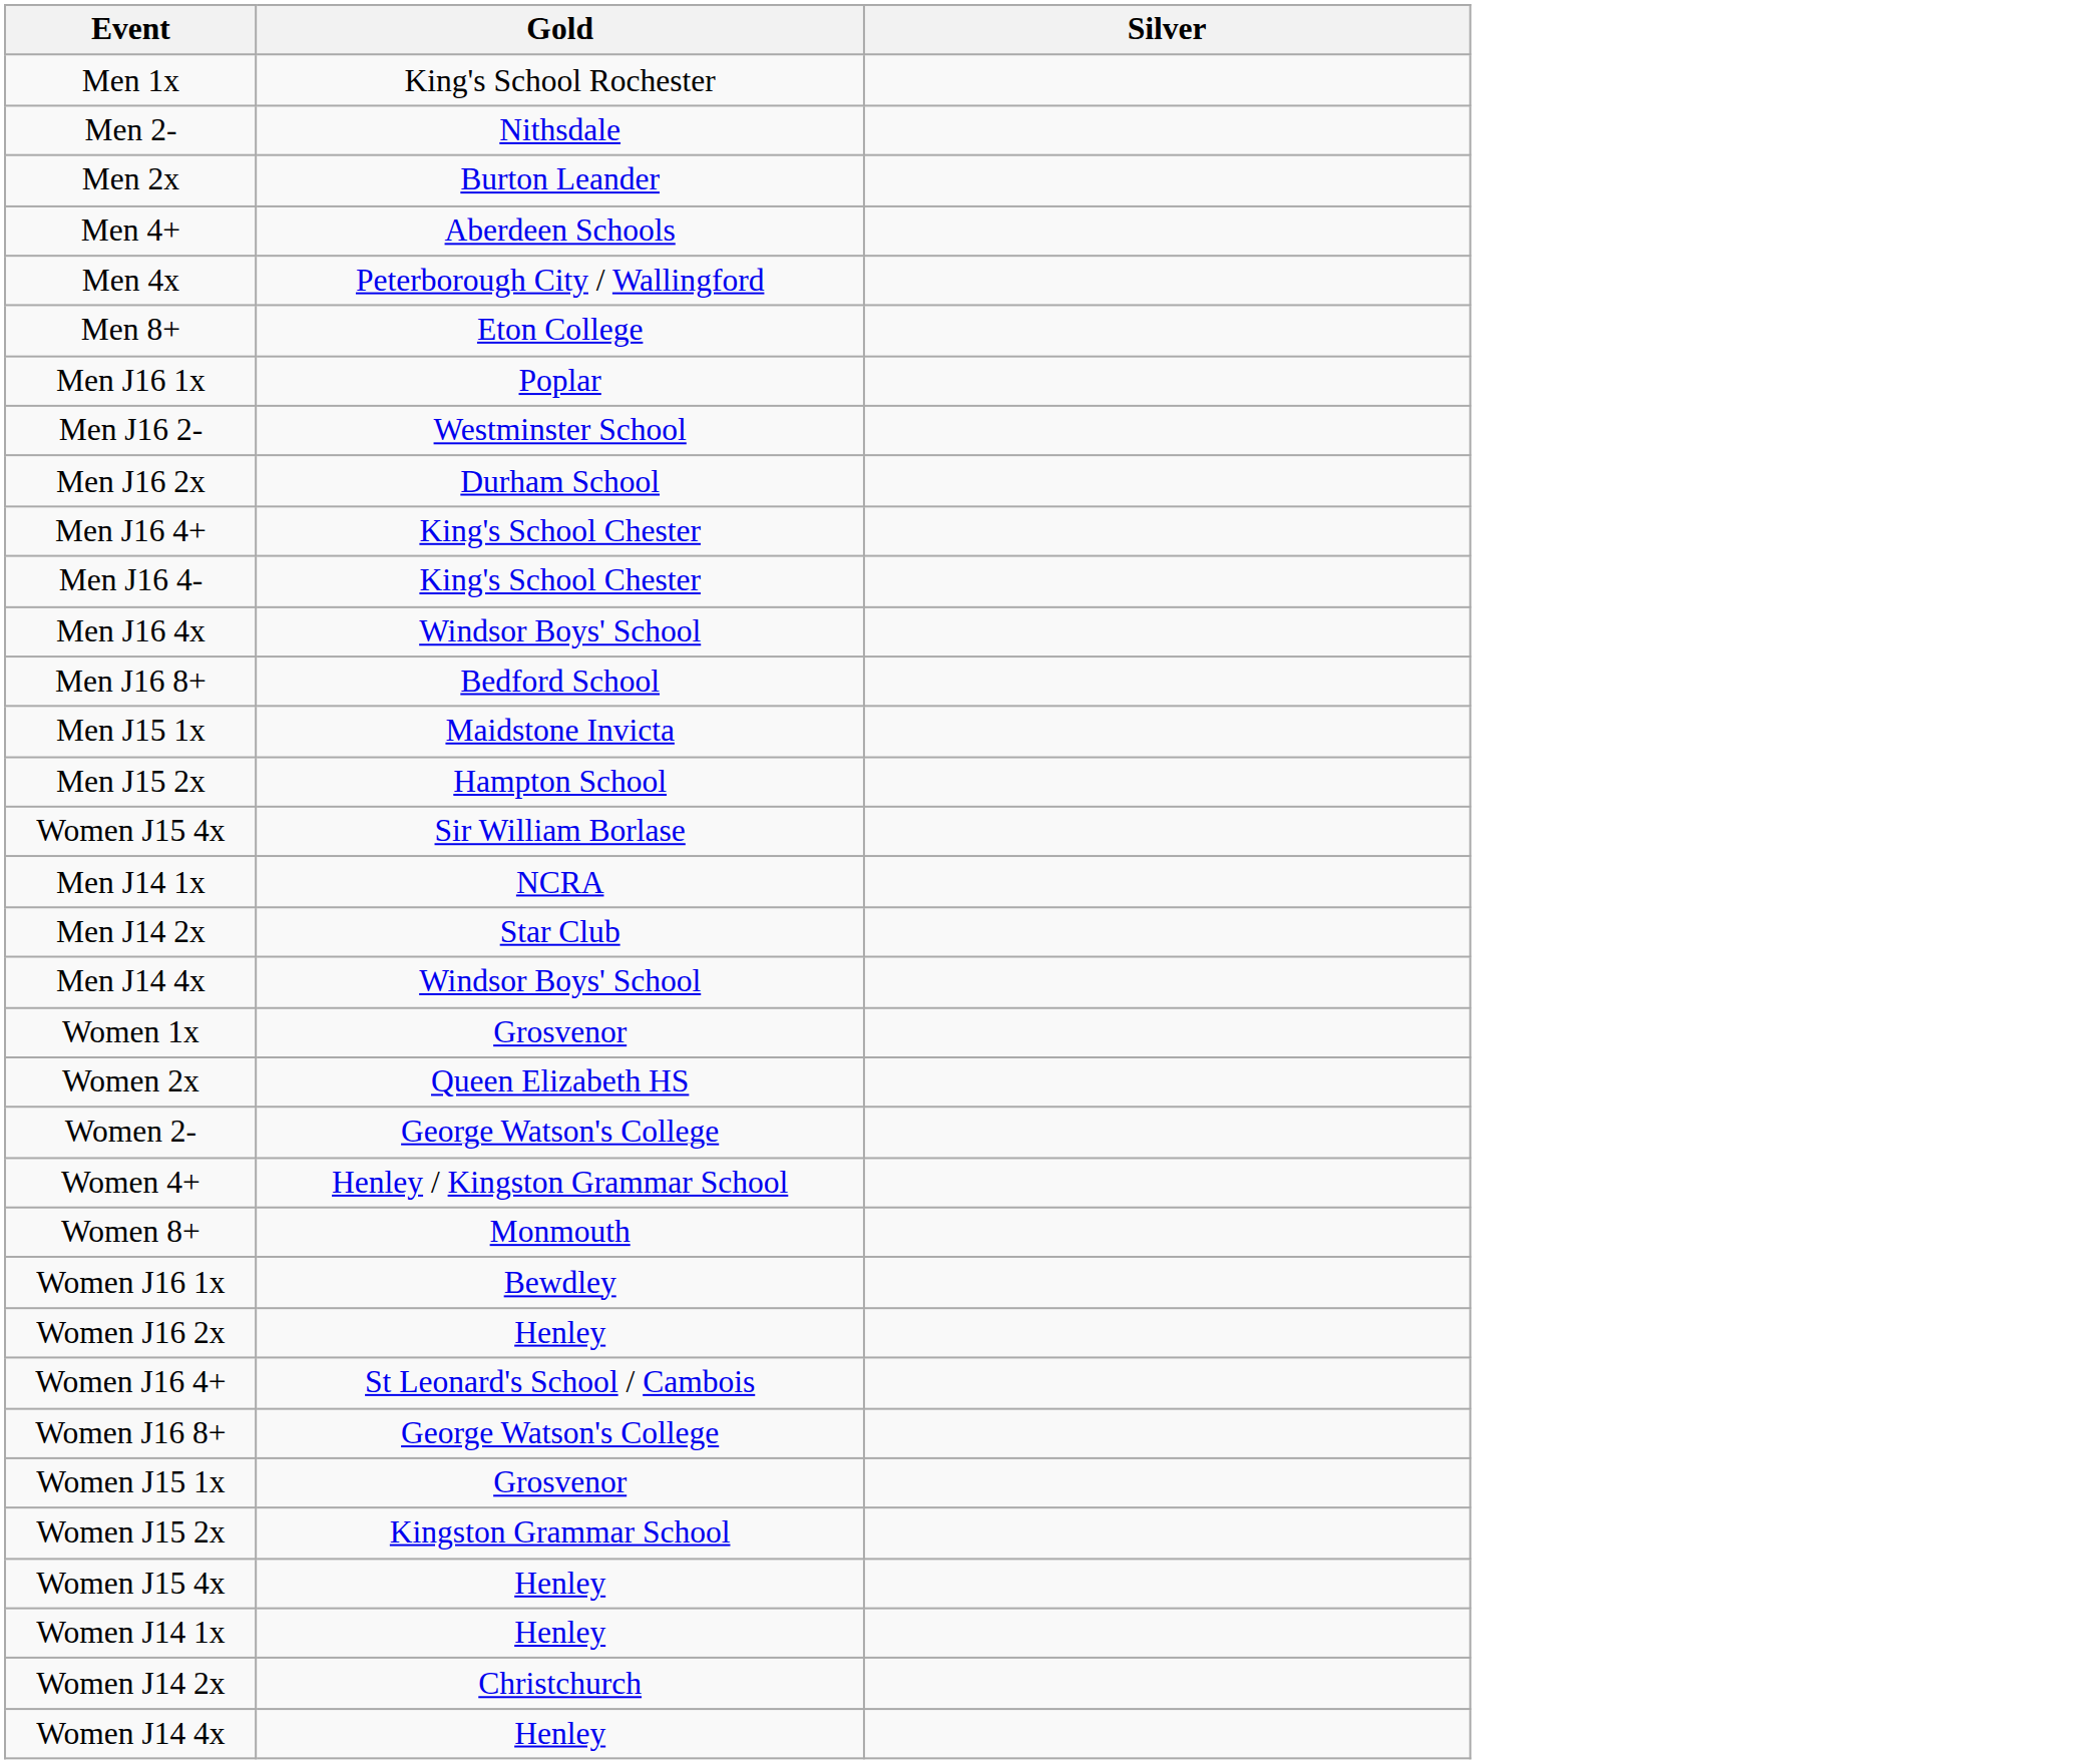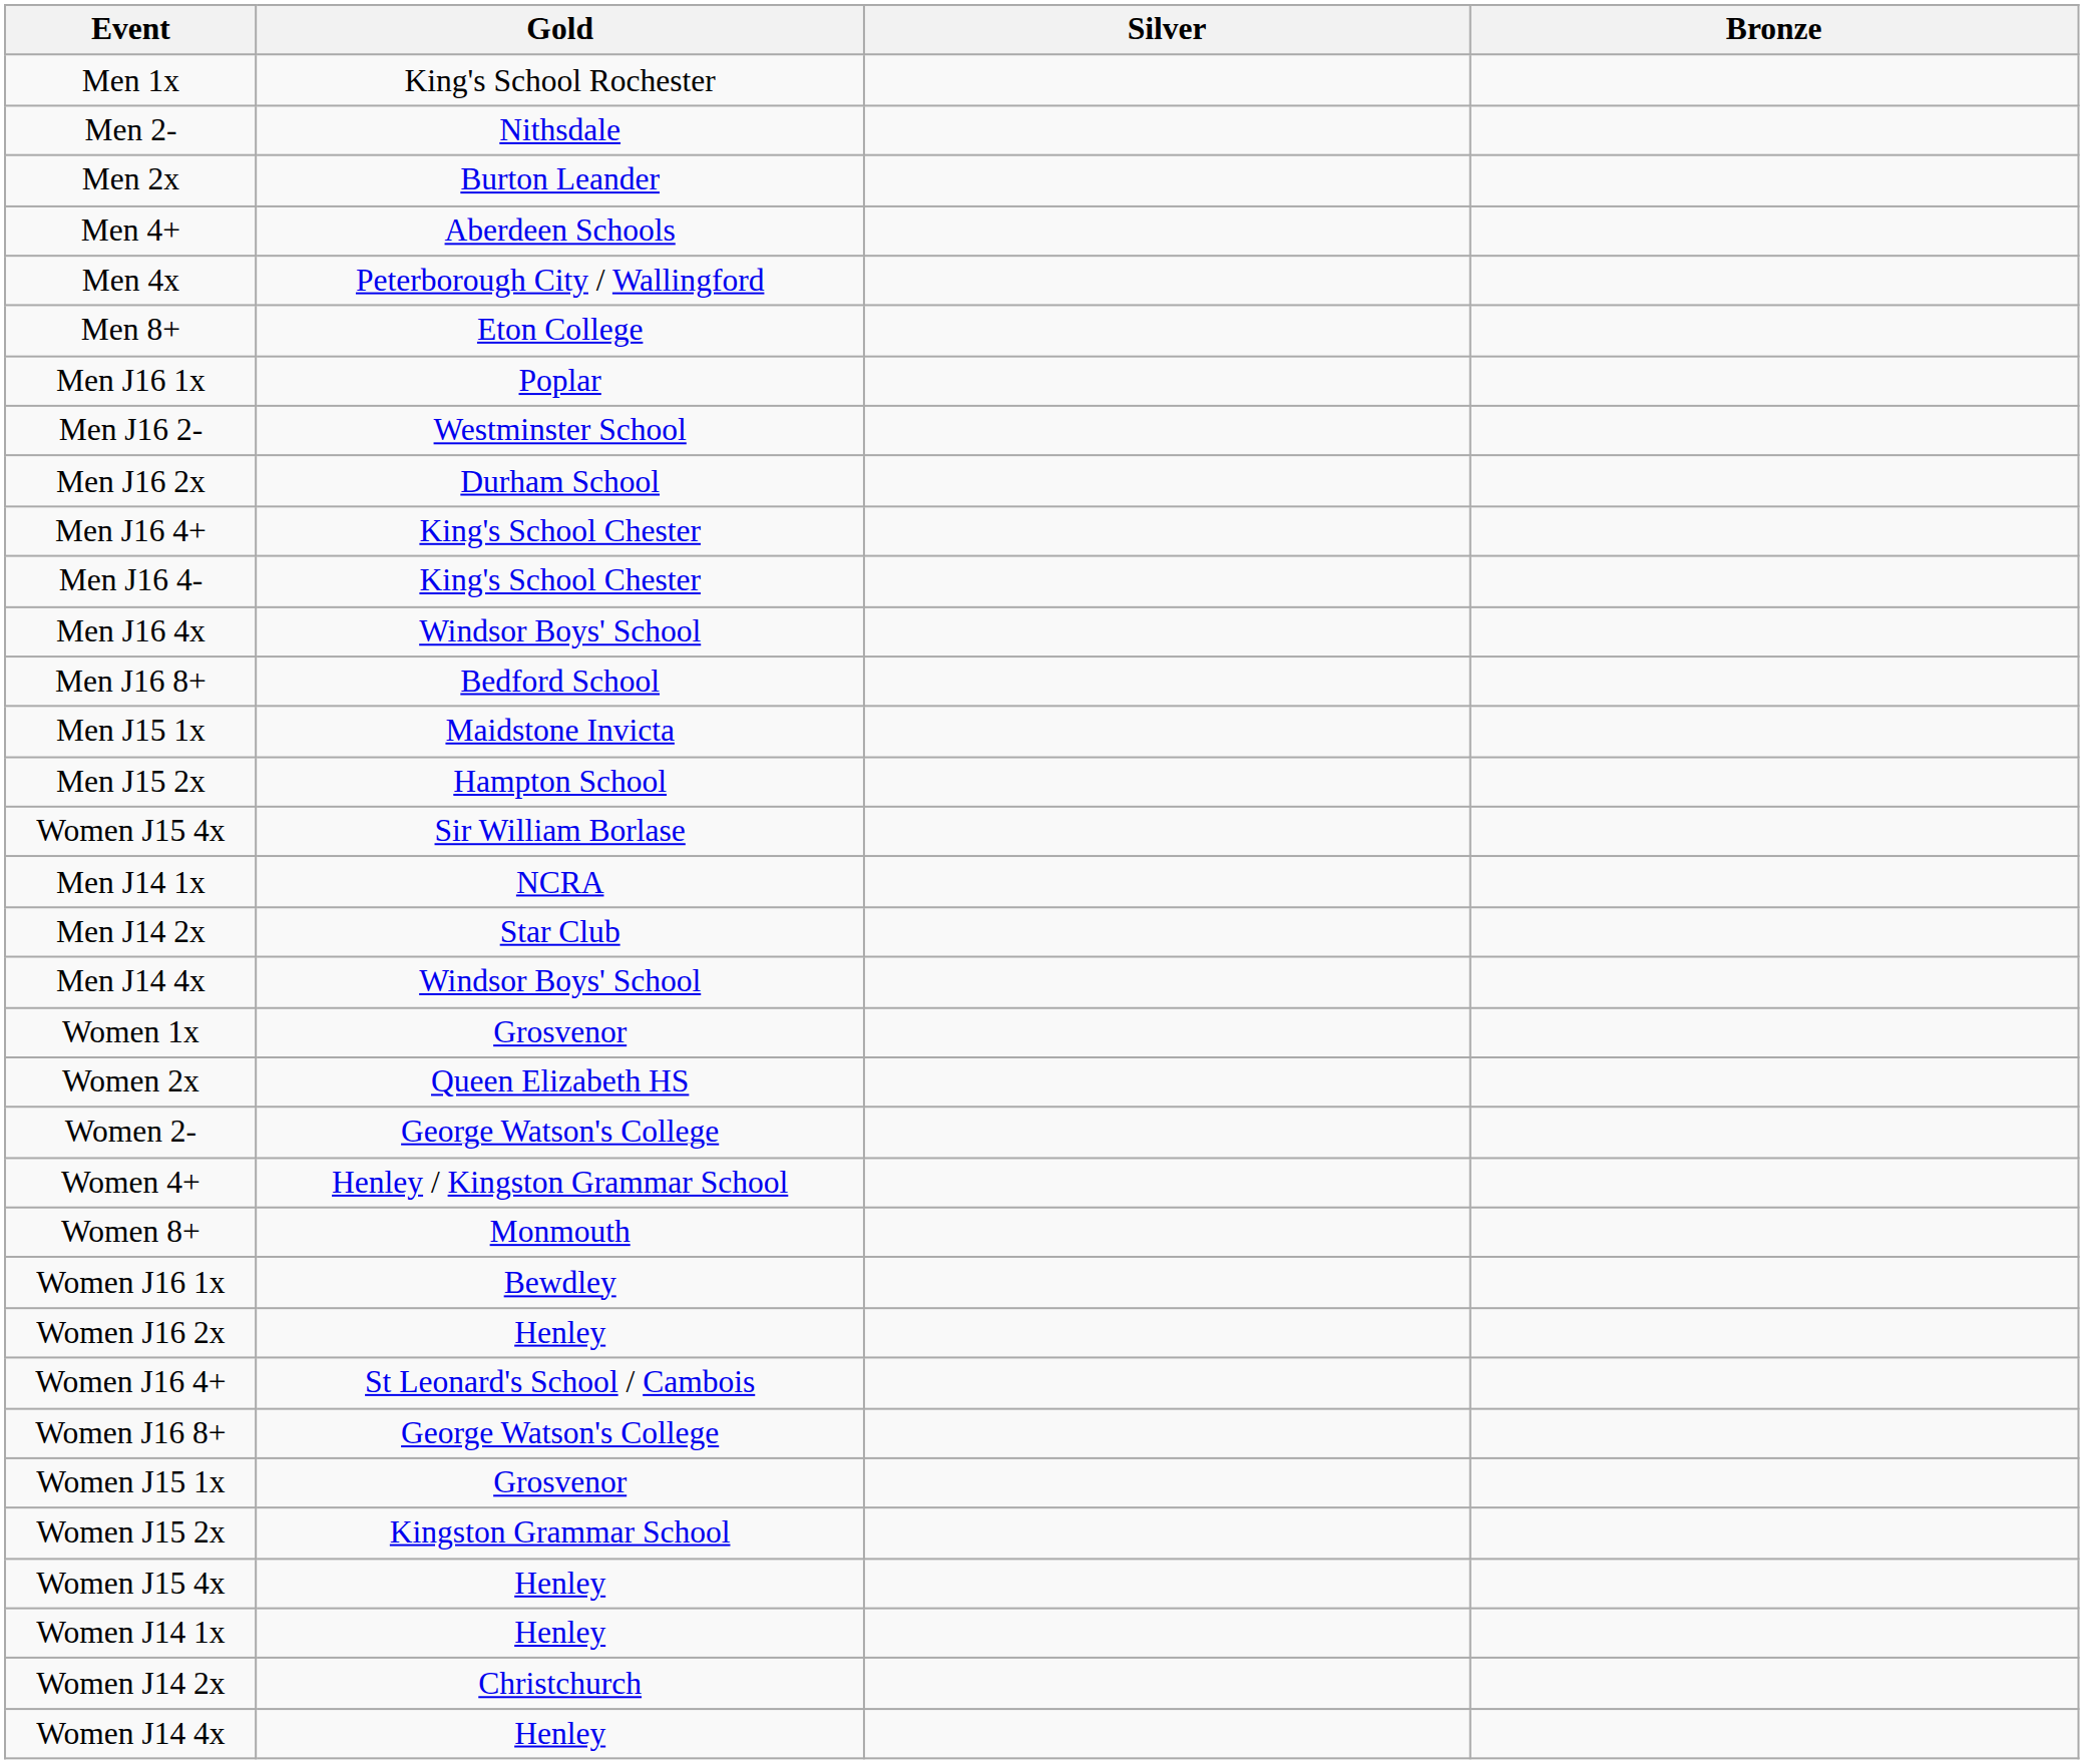 <table class="wikitable" style="text-align:center">
 <tr>
 <th width=120>Event</th>
 <th width=300>Gold</th>
 <th width=300>Silver</th>
+<th width=300>Bronze</th>
 </tr>
 <tr>
 <td>Men 1x</td>
 <td>King's School Rochester</td>
+<td></td>
 <td></td>
 </tr>
 <tr>
 <td>Men 2-</td>
 <td><a href='#'>Nithsdale</a></td>
 <td></td>
+<td></td>
 </tr>
 <tr>
 <td>Men 2x</td>
 <td><a href='#'>Burton Leander</a></td>
+<td></td>
 <td></td>
 </tr>
 <tr>
 <td>Men 4+</td>
 <td><a href='#'>Aberdeen Schools</a></td>
 <td></td>
+<td></td>
 </tr>
 <tr>
 <td>Men 4x</td>
 <td><a href='#'>Peterborough City</a> / <a href='#'>Wallingford</a></td>
+<td></td>
 <td></td>
 </tr>
 <tr>
 <td>Men 8+</td>
 <td><a href='#'>Eton College</a></td>
 <td></td>
+<td></td>
 </tr>
 <tr>
 <td>Men J16 1x</td>
 <td><a href='#'>Poplar</a></td>
+<td></td>
 <td></td>
 </tr>
 <tr>
 <td>Men J16 2-</td>
 <td><a href='#'>Westminster School</a></td>
 <td></td>
+<td></td>
 </tr>
 <tr>
 <td>Men J16 2x</td>
 <td><a href='#'>Durham School</a></td>
+<td></td>
 <td></td>
 </tr>
 <tr>
 <td>Men J16 4+</td>
 <td><a href='#'>King's School Chester</a></td>
 <td></td>
+<td></td>
 </tr>
 <tr>
 <td>Men J16 4-</td>
 <td><a href='#'>King's School Chester</a></td>
+<td></td>
 <td></td>
 </tr>
 <tr>
 <td>Men J16 4x</td>
 <td><a href='#'>Windsor Boys' School</a></td>
 <td></td>
+<td></td>
 </tr>
 <tr>
 <td>Men J16 8+</td>
 <td><a href='#'>Bedford School</a></td>
+<td></td>
 <td></td>
 </tr>
 <tr>
 <td>Men J15 1x</td>
 <td><a href='#'>Maidstone Invicta</a></td>
 <td></td>
+<td></td>
 </tr>
 <tr>
 <td>Men J15 2x</td>
 <td><a href='#'>Hampton School</a></td>
+<td></td>
 <td></td>
 </tr>
 <tr>
 <td>Women J15 4x</td>
 <td><a href='#'>Sir William Borlase</a></td>
 <td></td>
+<td></td>
 </tr>
 <tr>
 <td>Men J14 1x</td>
 <td><a href='#'>NCRA</a></td>
+<td></td>
 <td></td>
 </tr>
 <tr>
 <td>Men J14 2x</td>
 <td><a href='#'>Star Club</a></td>
 <td></td>
+<td></td>
 </tr>
 <tr>
 <td>Men J14 4x</td>
 <td><a href='#'>Windsor Boys' School</a></td>
+<td></td>
 <td></td>
 </tr>
 <tr>
 <td>Women 1x</td>
 <td><a href='#'>Grosvenor</a></td>
 <td></td>
+<td></td>
 </tr>
 <tr>
 <td>Women 2x</td>
 <td><a href='#'>Queen Elizabeth HS</a></td>
+<td></td>
 <td></td>
 </tr>
 <tr>
 <td>Women 2-</td>
 <td><a href='#'>George Watson's College</a></td>
 <td></td>
+<td></td>
 </tr>
 <tr>
 <td>Women 4+</td>
 <td><a href='#'>Henley</a> / <a href='#'>Kingston Grammar School</a></td>
+<td></td>
 <td></td>
 </tr>
 <tr>
 <td>Women 8+</td>
 <td><a href='#'>Monmouth</a></td>
 <td></td>
+<td></td>
 </tr>
 <tr>
 <td>Women J16 1x</td>
 <td><a href='#'>Bewdley</a></td>
+<td></td>
 <td></td>
 </tr>
 <tr>
 <td>Women J16 2x</td>
 <td><a href='#'>Henley</a></td>
 <td></td>
+<td></td>
 </tr>
 <tr>
 <td>Women J16 4+</td>
 <td><a href='#'>St Leonard's School</a> / <a href='#'>Cambois</a></td>
+<td></td>
 <td></td>
 </tr>
 <tr>
 <td>Women J16 8+</td>
 <td><a href='#'>George Watson's College</a></td>
 <td></td>
+<td></td>
 </tr>
 <tr>
 <td>Women J15 1x</td>
 <td><a href='#'>Grosvenor</a></td>
+<td></td>
 <td></td>
 </tr>
 <tr>
 <td>Women J15 2x</td>
 <td><a href='#'>Kingston Grammar School</a></td>
 <td></td>
+<td></td>
 </tr>
 <tr>
 <td>Women J15 4x</td>
 <td><a href='#'>Henley</a></td>
+<td></td>
 <td></td>
 </tr>
 <tr>
 <td>Women J14 1x</td>
 <td><a href='#'>Henley</a></td>
 <td></td>
+<td></td>
 </tr>
 <tr>
 <td>Women J14 2x</td>
 <td><a href='#'>Christchurch</a></td>
+<td></td>
 <td></td>
 </tr>
 <tr>
 <td>Women J14 4x</td>
 <td><a href='#'>Henley</a></td>
 <td></td>
+<td></td>
 </tr>
 </table>
